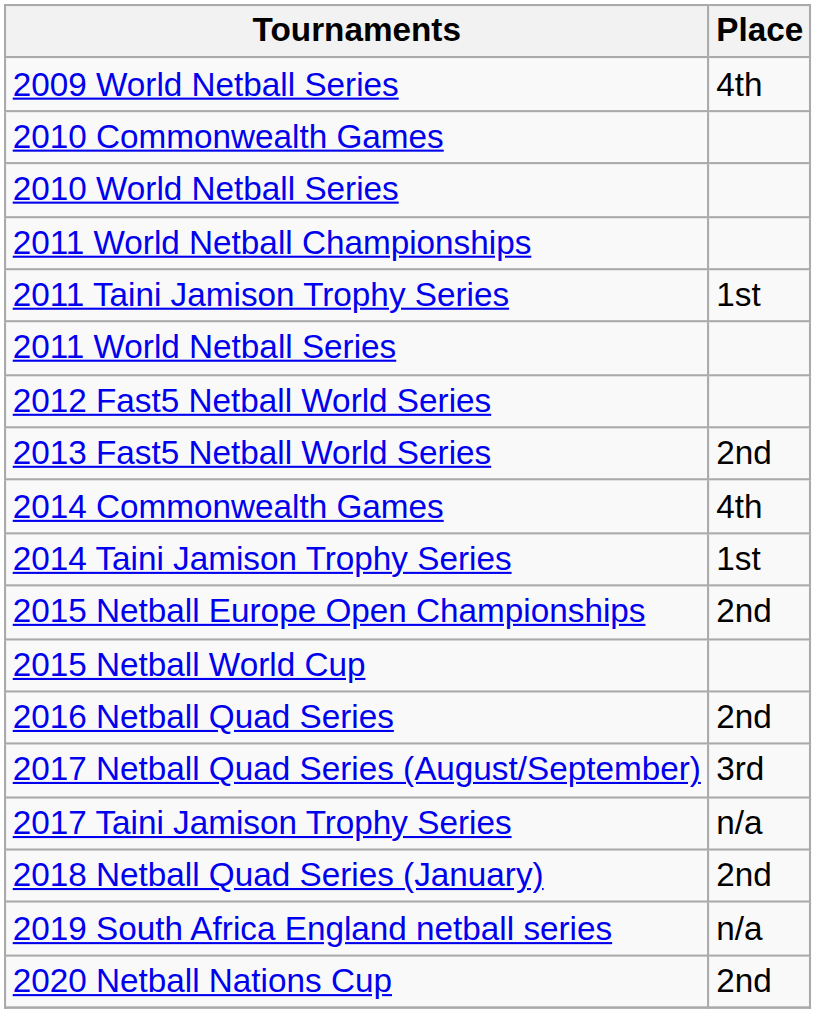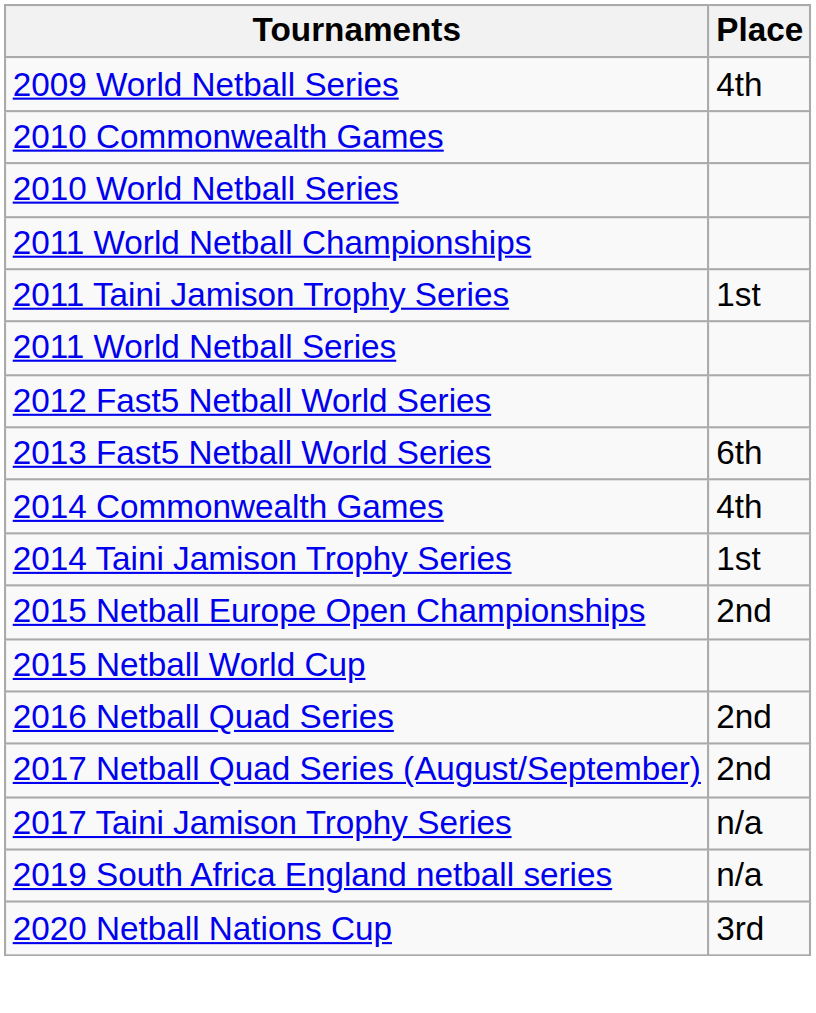 <table class="wikitable collapsible">
 <tr>
 <th>Tournaments</th>
 <th>Place</th>
 </tr>
 <tr>
 <td><a href='#'>2009 World Netball Series</a></td>
 <td>4th</td>
 </tr>
 <tr>
 <td><a href='#'>2010 Commonwealth Games</a></td>
 <td></td>
 </tr>
 <tr>
 <td><a href='#'>2010 World Netball Series</a></td>
 <td></td>
 </tr>
 <tr>
 <td><a href='#'>2011 World Netball Championships</a></td>
 <td></td>
 </tr>
 <tr>
 <td><a href='#'>2011 Taini Jamison Trophy Series</a></td>
 <td>1st</td>
 </tr>
 <tr>
 <td><a href='#'>2011 World Netball Series</a></td>
 <td></td>
 </tr>
 <tr>
 <td><a href='#'>2012 Fast5 Netball World Series</a></td>
 <td></td>
 </tr>
 <tr>
 <td><a href='#'>2013 Fast5 Netball World Series</a></td>
-<td>2nd</td>
+<td>6th</td>
 </tr>
 <tr>
 <td><a href='#'>2014 Commonwealth Games</a></td>
 <td>4th</td>
 </tr>
 <tr>
 <td><a href='#'>2014 Taini Jamison Trophy Series</a></td>
 <td>1st</td>
 </tr>
 <tr>
 <td><a href='#'>2015 Netball Europe Open Championships</a></td>
 <td>2nd</td>
 </tr>
 <tr>
 <td><a href='#'>2015 Netball World Cup</a></td>
 <td></td>
 </tr>
 <tr>
 <td><a href='#'>2016 Netball Quad Series</a></td>
 <td>2nd</td>
 </tr>
 <tr>
 <td><a href='#'>2017 Netball Quad Series (August/September)</a></td>
-<td>3rd</td>
+<td>2nd</td>
 </tr>
 <tr>
 <td><a href='#'>2017 Taini Jamison Trophy Series</a></td>
 <td>n/a</td>
-</tr>
-<tr>
-<td><a href='#'>2018 Netball Quad Series (January)</a></td>
-<td>2nd</td>
 </tr>
 <tr>
 <td><a href='#'>2019 South Africa England netball series</a></td>
 <td>n/a</td>
 </tr>
 <tr>
 <td><a href='#'>2020 Netball Nations Cup</a></td>
-<td>2nd</td>
+<td>3rd</td>
 </tr>
 <tr>
 </tr>
 </table>
